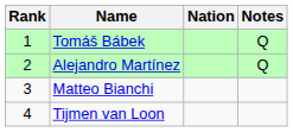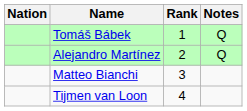 <table class="wikitable sortable" style="text-align:center">
 <tr>
+<th>Nation</th>
+<th>Name</th>
 <th>Rank</th>
-<th>Name</th>
-<th>Nation</th>
 <th>Notes</th>
 </tr>
 <tr bgcolor=bbffbb>
+<td align=left></td>
+<td align=left><a href='#'>Tomáš Bábek</a></td>
 <td>1</td>
-<td align=left><a href='#'>Tomáš Bábek</a></td>
-<td align=left></td>
 <td>Q</td>
 </tr>
 <tr bgcolor=bbffbb>
+<td align=left></td>
+<td align=left><a href='#'>Alejandro Martínez</a></td>
 <td>2</td>
-<td align=left><a href='#'>Alejandro Martínez</a></td>
-<td align=left></td>
 <td>Q</td>
 </tr>
 <tr>
+<td align=left></td>
+<td align=left><a href='#'>Matteo Bianchi</a></td>
 <td>3</td>
-<td align=left><a href='#'>Matteo Bianchi</a></td>
-<td align=left></td>
 <td></td>
 </tr>
 <tr>
+<td align=left></td>
+<td align=left><a href='#'>Tijmen van Loon</a></td>
 <td>4</td>
-<td align=left><a href='#'>Tijmen van Loon</a></td>
-<td align=left></td>
 <td></td>
 </tr>
 </table>
